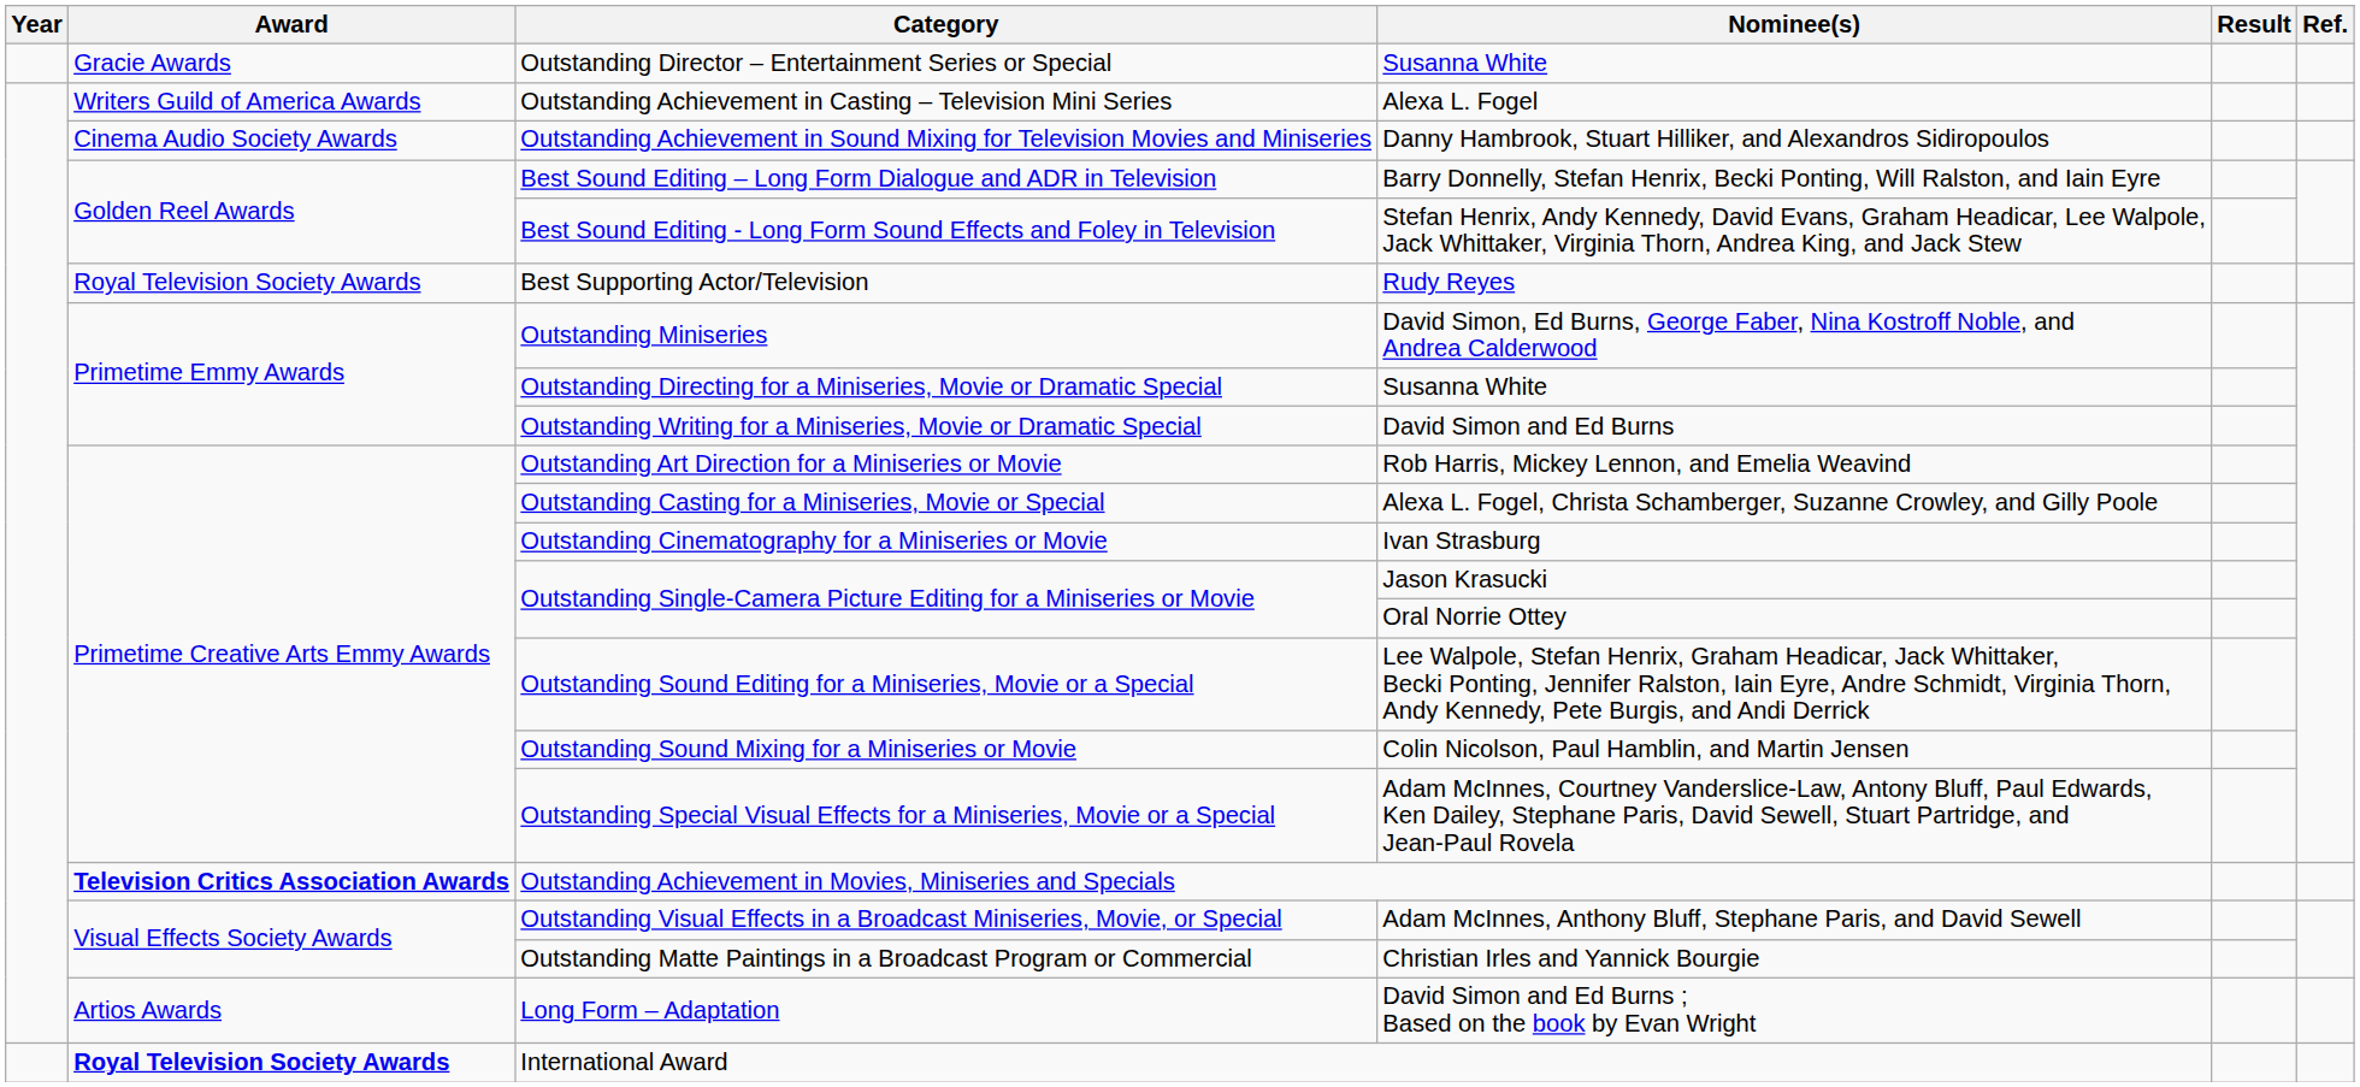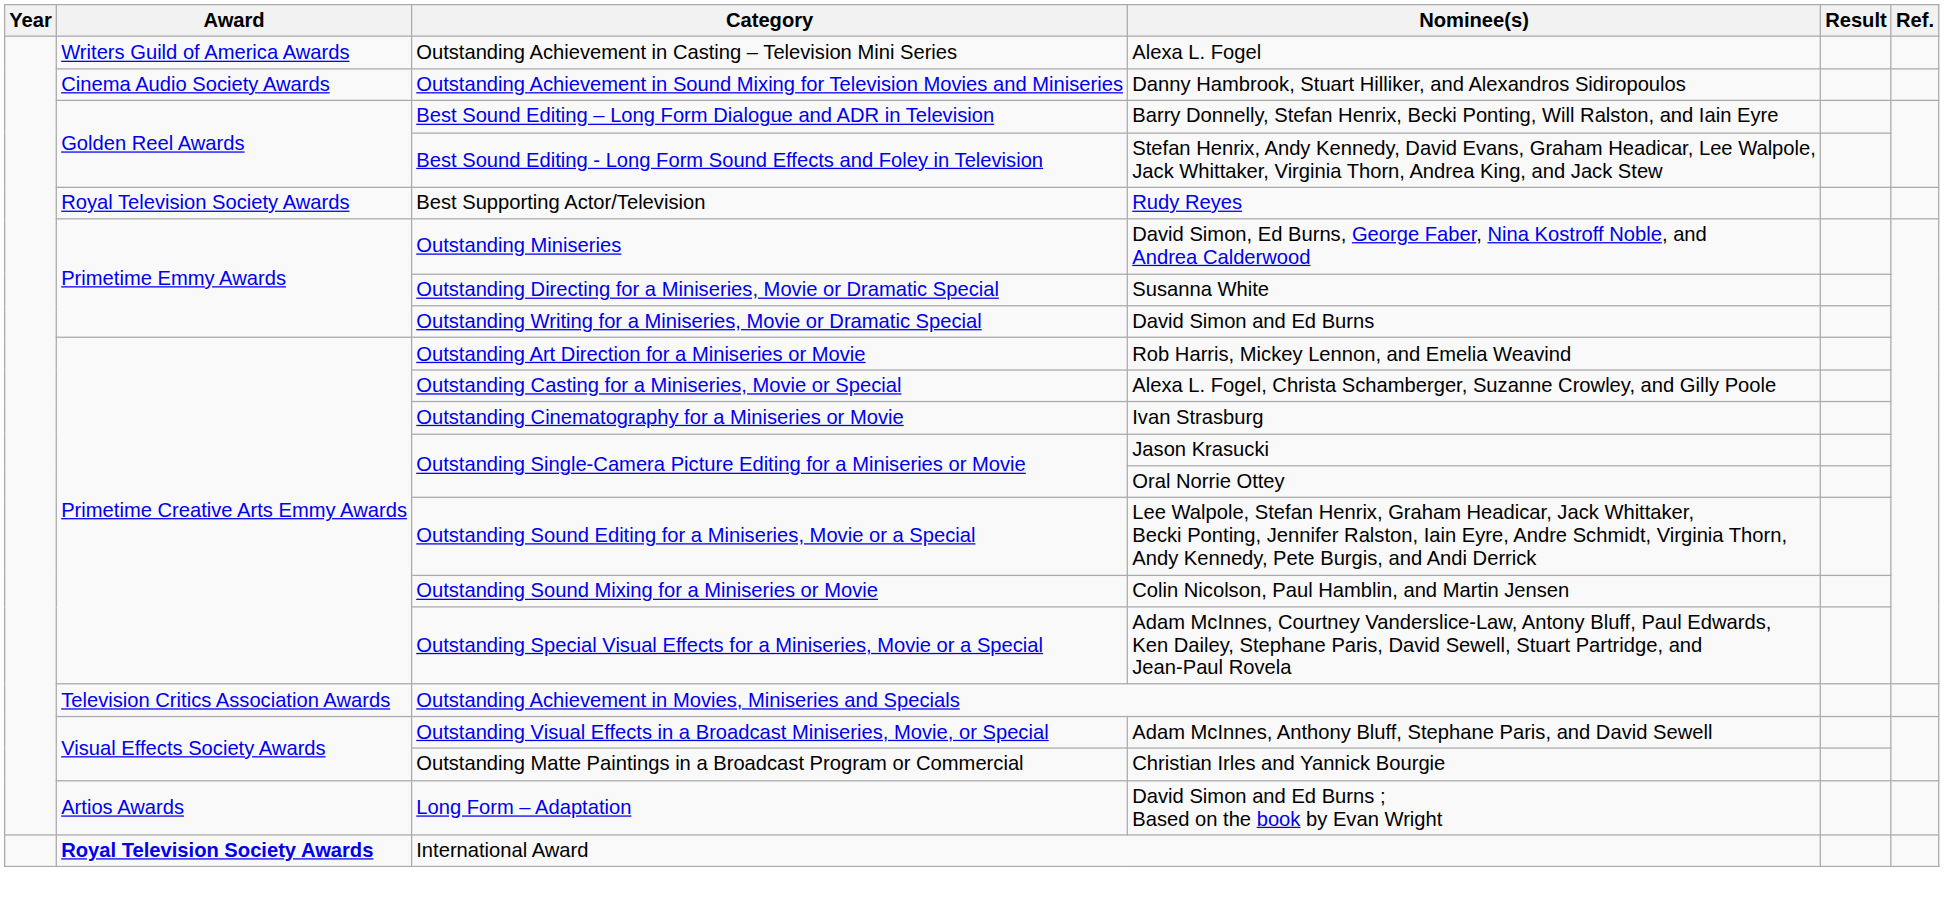 <table class="wikitable sortable">
 <tr>
 <th>Year</th>
 <th>Award</th>
 <th>Category</th>
 <th>Nominee(s)</th>
 <th>Result</th>
 <th>Ref.</th>
-</tr>
-<tr>
-<td></td>
-<td><a href='#'>Gracie Awards</a></td>
-<td>Outstanding Director – Entertainment Series or Special</td>
-<td><a href='#'>Susanna White</a></td>
-<td></td>
-<td align="center"></td>
 </tr>
 <tr>
 <td rowspan="20"></td>
 <td><a href='#'>Writers Guild of America Awards</a></td>
 <td>Outstanding Achievement in Casting – Television Mini Series</td>
 <td>Alexa L. Fogel</td>
 <td></td>
 <td align="center"></td>
 </tr>
 <tr>
 <td><a href='#'>Cinema Audio Society Awards</a></td>
 <td><a href='#'>Outstanding Achievement in Sound Mixing for Television Movies and Miniseries</a></td>
 <td>Danny Hambrook, Stuart Hilliker, and Alexandros Sidiropoulos <br> </td>
 <td></td>
 <td align="center"></td>
 </tr>
 <tr>
 <td rowspan="2"><a href='#'>Golden Reel Awards</a></td>
 <td><a href='#'>Best Sound Editing – Long Form Dialogue and ADR in Television</a></td>
 <td>Barry Donnelly, Stefan Henrix, Becki Ponting, Will Ralston, and Iain Eyre <br> </td>
 <td></td>
 <td align="center" rowspan="2"></td>
 </tr>
 <tr>
 <td><a href='#'>Best Sound Editing - Long Form Sound Effects and Foley in Television</a></td>
 <td>Stefan Henrix, Andy Kennedy, David Evans, Graham Headicar, Lee Walpole, <br> Jack Whittaker, Virginia Thorn, Andrea King, and Jack Stew </td>
 <td></td>
 </tr>
 <tr>
 <td><a href='#'>Royal Television Society Awards</a></td>
 <td>Best Supporting Actor/Television</td>
 <td><a href='#'>Rudy Reyes</a></td>
 <td></td>
 <td align="center"></td>
 </tr>
 <tr>
 <td rowspan="3"><a href='#'>Primetime Emmy Awards</a></td>
 <td><a href='#'>Outstanding Miniseries</a></td>
 <td>David Simon, Ed Burns, <a href='#'>George Faber</a>, <a href='#'>Nina Kostroff Noble</a>, and <br> <a href='#'>Andrea Calderwood</a></td>
 <td></td>
 <td align="center" rowspan="11"></td>
 </tr>
 <tr>
 <td><a href='#'>Outstanding Directing for a Miniseries, Movie or Dramatic Special</a></td>
 <td>Susanna White </td>
 <td></td>
 </tr>
 <tr>
 <td><a href='#'>Outstanding Writing for a Miniseries, Movie or Dramatic Special</a></td>
 <td>David Simon and Ed Burns </td>
 <td></td>
 </tr>
 <tr>
 <td rowspan="8"><a href='#'>Primetime Creative Arts Emmy Awards</a></td>
 <td><a href='#'>Outstanding Art Direction for a Miniseries or Movie</a></td>
 <td>Rob Harris, Mickey Lennon, and Emelia Weavind</td>
 <td></td>
 </tr>
 <tr>
 <td><a href='#'>Outstanding Casting for a Miniseries, Movie or Special</a></td>
 <td>Alexa L. Fogel, Christa Schamberger, Suzanne Crowley, and Gilly Poole</td>
 <td></td>
 </tr>
 <tr>
 <td><a href='#'>Outstanding Cinematography for a Miniseries or Movie</a></td>
 <td>Ivan Strasburg </td>
 <td></td>
 </tr>
 <tr>
 <td rowspan="2"><a href='#'>Outstanding Single-Camera Picture Editing for a Miniseries or Movie</a></td>
 <td>Jason Krasucki </td>
 <td></td>
 </tr>
 <tr>
 <td>Oral Norrie Ottey </td>
 <td></td>
 </tr>
 <tr>
 <td><a href='#'>Outstanding Sound Editing for a Miniseries, Movie or a Special</a></td>
 <td>Lee Walpole, Stefan Henrix, Graham Headicar, Jack Whittaker, <br> Becki Ponting, Jennifer Ralston, Iain Eyre, Andre Schmidt, Virginia Thorn, <br> Andy Kennedy, Pete Burgis, and Andi Derrick </td>
 <td></td>
 </tr>
 <tr>
 <td><a href='#'>Outstanding Sound Mixing for a Miniseries or Movie</a></td>
 <td>Colin Nicolson, Paul Hamblin, and Martin Jensen </td>
 <td></td>
 </tr>
 <tr>
 <td><a href='#'>Outstanding Special Visual Effects for a Miniseries, Movie or a Special</a></td>
 <td>Adam McInnes, Courtney Vanderslice-Law, Antony Bluff, Paul Edwards, <br> Ken Dailey, Stephane Paris, David Sewell, Stuart Partridge, and <br> Jean-Paul Rovela </td>
 <td></td>
 </tr>
 <tr>
-<td><strong><a href='#'>Television Critics Association Awards</a></strong></td>
+<td><a href='#'>Television Critics Association Awards</a></td>
 <td colspan="2"><a href='#'>Outstanding Achievement in Movies, Miniseries and Specials</a></td>
 <td></td>
 <td align="center"></td>
 </tr>
 <tr>
 <td rowspan="2"><a href='#'>Visual Effects Society Awards</a></td>
 <td><a href='#'>Outstanding Visual Effects in a Broadcast Miniseries, Movie, or Special</a></td>
 <td>Adam McInnes, Anthony Bluff, Stephane Paris, and David Sewell <br> </td>
 <td></td>
 <td align="center" rowspan="2"></td>
 </tr>
 <tr>
 <td>Outstanding Matte Paintings in a Broadcast Program or Commercial</td>
 <td>Christian Irles and Yannick Bourgie </td>
 <td></td>
 </tr>
 <tr>
 <td><a href='#'>Artios Awards</a></td>
 <td><a href='#'>Long Form – Adaptation</a></td>
 <td>David Simon and Ed Burns ; <br> Based on the <a href='#'>book</a> by Evan Wright</td>
 <td></td>
 <td align="center"></td>
 </tr>
 <tr>
 <td></td>
 <td><strong><a href='#'>Royal Television Society Awards</a></strong></td>
 <td colspan="2">International Award</td>
 <td></td>
 <td align="center"></td>
 </tr>
 </table>
